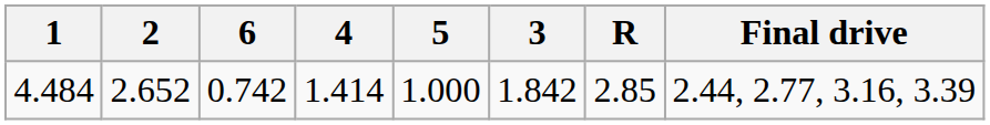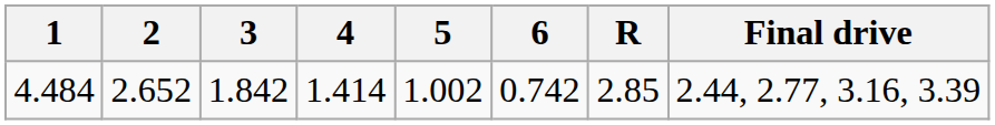 <table class=wikitable>
 <tr>
 <th>1</th>
 <th>2</th>
-<th>6</th>
+<th>3</th>
 <th>4</th>
 <th>5</th>
-<th>3</th>
+<th>6</th>
 <th>R</th>
 <th>Final drive</th>
 </tr>
 <tr>
 <td>4.484</td>
 <td>2.652</td>
+<td>1.842</td>
+<td>1.414</td>
+<td>1.002</td>
 <td>0.742</td>
-<td>1.414</td>
-<td>1.000</td>
-<td>1.842</td>
 <td>2.85</td>
 <td>2.44, 2.77, 3.16, 3.39</td>
 </tr>
 </table>
